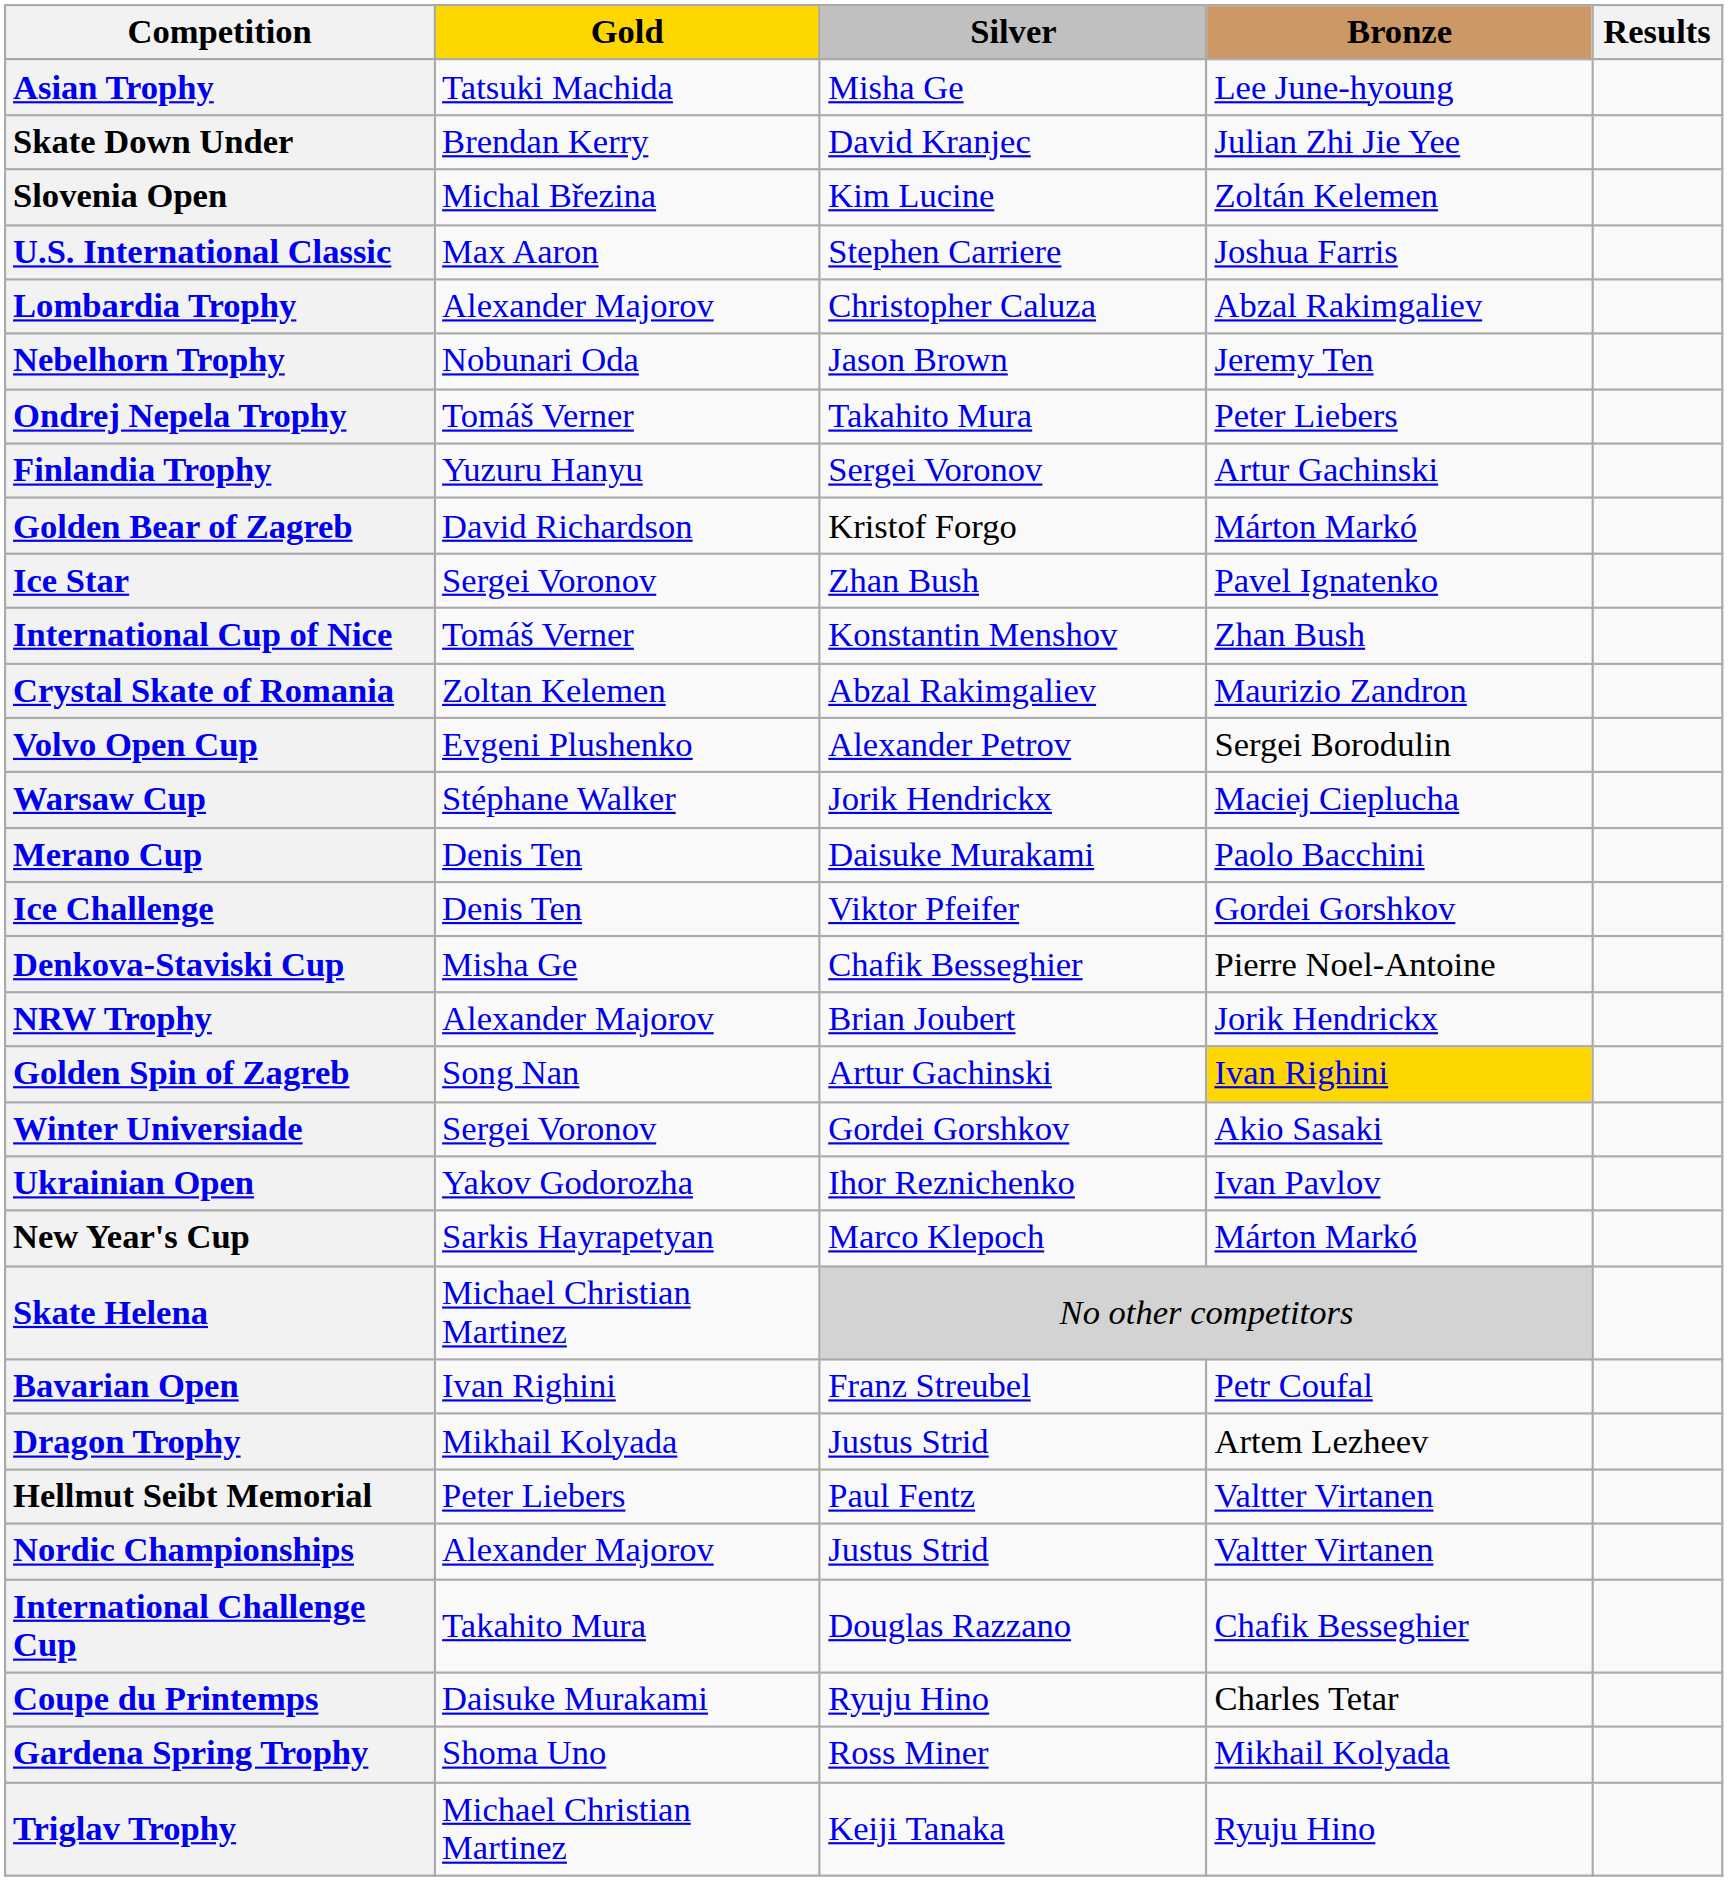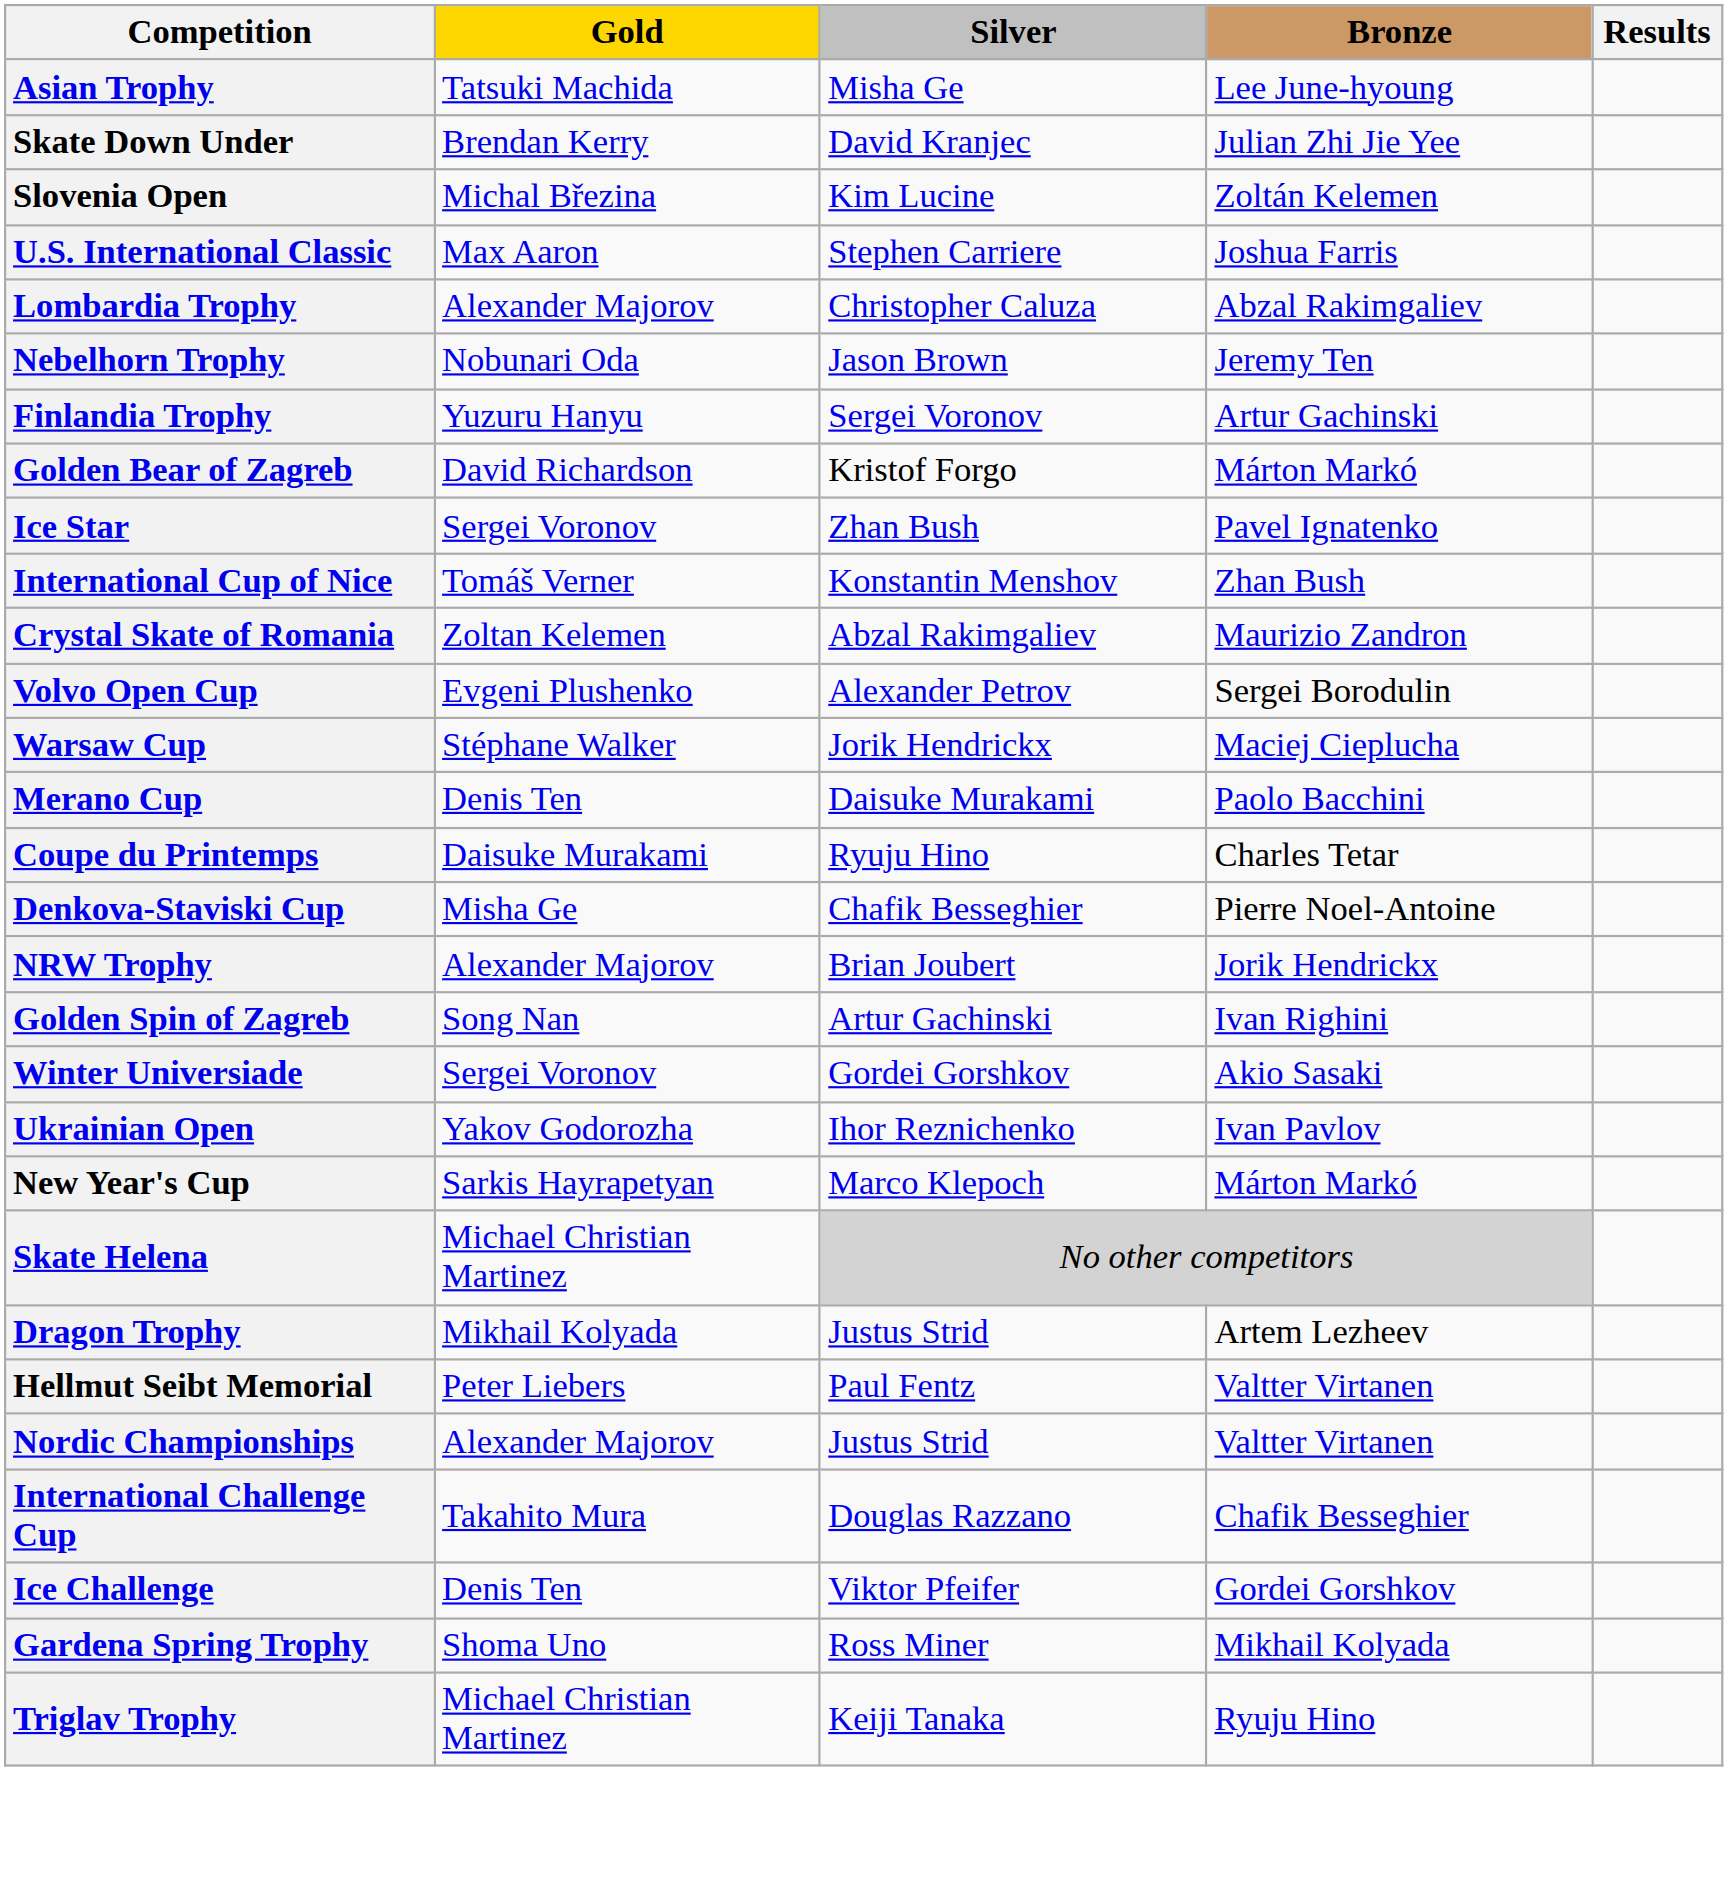 <table class="wikitable unsortable" style="text-align:left; width:90%;">
 <tr>
 <th scope="col" style="text-align:center; width:25%">Competition</th>
 <td scope="col" style="text-align:center; width:22.5%; background:gold"><strong>Gold</strong></td>
 <td scope="col" style="text-align:center; width:22.5%; background:silver"><strong>Silver</strong></td>
 <td scope="col" style="text-align:center; width:22.5%; background:#c96"><strong>Bronze</strong></td>
 <th scope="col" style="text-align:center; width:7.5%">Results</th>
 </tr>
 <tr>
 <th scope="row" style="text-align:left"> <a href='#'>Asian Trophy</a></th>
 <td> <a href='#'>Tatsuki Machida</a></td>
 <td> <a href='#'>Misha Ge</a></td>
 <td> <a href='#'>Lee June-hyoung</a></td>
 <td></td>
 </tr>
 <tr>
 <th scope="row" style="text-align:left"> Skate Down Under</th>
 <td> <a href='#'>Brendan Kerry</a></td>
 <td> <a href='#'>David Kranjec</a></td>
 <td> <a href='#'>Julian Zhi Jie Yee</a></td>
 <td></td>
 </tr>
 <tr>
 <th scope="row" style="text-align:left"> Slovenia Open</th>
 <td> <a href='#'>Michal Březina</a></td>
 <td> <a href='#'>Kim Lucine</a></td>
 <td> <a href='#'>Zoltán Kelemen</a></td>
 <td></td>
 </tr>
 <tr>
 <th scope="row" style="text-align:left"> <a href='#'>U.S. International Classic</a></th>
 <td> <a href='#'>Max Aaron</a></td>
 <td> <a href='#'>Stephen Carriere</a></td>
 <td> <a href='#'>Joshua Farris</a></td>
 <td></td>
 </tr>
 <tr>
 <th scope="row" style="text-align:left"> <a href='#'>Lombardia Trophy</a></th>
 <td> <a href='#'>Alexander Majorov</a></td>
 <td> <a href='#'>Christopher Caluza</a></td>
 <td> <a href='#'>Abzal Rakimgaliev</a></td>
 <td></td>
 </tr>
 <tr>
 <th scope="row" style="text-align:left"> <a href='#'>Nebelhorn Trophy</a></th>
 <td> <a href='#'>Nobunari Oda</a></td>
 <td> <a href='#'>Jason Brown</a></td>
 <td> <a href='#'>Jeremy Ten</a></td>
-<td></td>
-</tr>
-<tr>
-<th scope="row" style="text-align:left"> <a href='#'>Ondrej Nepela Trophy</a></th>
-<td> <a href='#'>Tomáš Verner</a></td>
-<td> <a href='#'>Takahito Mura</a></td>
-<td> <a href='#'>Peter Liebers</a></td>
 <td></td>
 </tr>
 <tr>
 <th scope="row" style="text-align:left"> <a href='#'>Finlandia Trophy</a></th>
 <td> <a href='#'>Yuzuru Hanyu</a></td>
 <td> <a href='#'>Sergei Voronov</a></td>
 <td> <a href='#'>Artur Gachinski</a></td>
 <td></td>
 </tr>
 <tr>
 <th scope="row" style="text-align:left"> <a href='#'>Golden Bear of Zagreb</a></th>
 <td> <a href='#'>David Richardson</a></td>
 <td> Kristof Forgo</td>
 <td> <a href='#'>Márton Markó</a></td>
 <td></td>
 </tr>
 <tr>
 <th scope="row" style="text-align:left"> <a href='#'>Ice Star</a></th>
 <td> <a href='#'>Sergei Voronov</a></td>
 <td> <a href='#'>Zhan Bush</a></td>
 <td> <a href='#'>Pavel Ignatenko</a></td>
 <td></td>
 </tr>
 <tr>
 <th scope="row" style="text-align:left"> <a href='#'>International Cup of Nice</a></th>
 <td> <a href='#'>Tomáš Verner</a></td>
 <td> <a href='#'>Konstantin Menshov</a></td>
 <td> <a href='#'>Zhan Bush</a></td>
 <td></td>
 </tr>
 <tr>
 <th scope="row" style="text-align:left"> <a href='#'>Crystal Skate of Romania</a></th>
 <td> <a href='#'>Zoltan Kelemen</a></td>
 <td> <a href='#'>Abzal Rakimgaliev</a></td>
 <td> <a href='#'>Maurizio Zandron</a></td>
 <td></td>
 </tr>
 <tr>
 <th scope="row" style="text-align:left"> <a href='#'>Volvo Open Cup</a></th>
 <td> <a href='#'>Evgeni Plushenko</a></td>
 <td> <a href='#'>Alexander Petrov</a></td>
 <td> Sergei Borodulin</td>
 <td></td>
 </tr>
 <tr>
 <th scope="row" style="text-align:left"> <a href='#'>Warsaw Cup</a></th>
 <td> <a href='#'>Stéphane Walker</a></td>
 <td> <a href='#'>Jorik Hendrickx</a></td>
 <td> <a href='#'>Maciej Cieplucha</a></td>
 <td></td>
 </tr>
 <tr>
 <th scope="row" style="text-align:left"> <a href='#'>Merano Cup</a></th>
 <td> <a href='#'>Denis Ten</a></td>
 <td> <a href='#'>Daisuke Murakami</a></td>
 <td> <a href='#'>Paolo Bacchini</a></td>
 <td></td>
 </tr>
 <tr>
-<th scope="row" style="text-align:left"> <a href='#'>Ice Challenge</a></th>
-<td> <a href='#'>Denis Ten</a></td>
-<td> <a href='#'>Viktor Pfeifer</a></td>
-<td> <a href='#'>Gordei Gorshkov</a></td>
+<th scope="row" style="text-align:left"> <a href='#'>Coupe du Printemps</a></th>
+<td> <a href='#'>Daisuke Murakami</a></td>
+<td> <a href='#'>Ryuju Hino</a></td>
+<td> Charles Tetar</td>
 <td></td>
 </tr>
 <tr>
 <th scope="row" style="text-align:left"> <a href='#'>Denkova-Staviski Cup</a></th>
 <td> <a href='#'>Misha Ge</a></td>
 <td> <a href='#'>Chafik Besseghier</a></td>
 <td> Pierre Noel-Antoine</td>
 <td></td>
 </tr>
 <tr>
 <th scope="row" style="text-align:left"> <a href='#'>NRW Trophy</a></th>
 <td> <a href='#'>Alexander Majorov</a></td>
 <td> <a href='#'>Brian Joubert</a></td>
 <td> <a href='#'>Jorik Hendrickx</a></td>
 <td></td>
 </tr>
 <tr>
 <th scope="row" style="text-align:left"> <a href='#'>Golden Spin of Zagreb</a></th>
 <td> <a href='#'>Song Nan</a></td>
 <td> <a href='#'>Artur Gachinski</a></td>
-<td style="background: gold;"> <a href='#'>Ivan Righini</a></td>
+<td> <a href='#'>Ivan Righini</a></td>
 <td></td>
 </tr>
 <tr>
 <th scope="row" style="text-align:left"> <a href='#'>Winter Universiade</a></th>
 <td> <a href='#'>Sergei Voronov</a></td>
 <td> <a href='#'>Gordei Gorshkov</a></td>
 <td> <a href='#'>Akio Sasaki</a></td>
 <td></td>
 </tr>
 <tr>
 <th scope="row" style="text-align:left"> <a href='#'>Ukrainian Open</a></th>
 <td> <a href='#'>Yakov Godorozha</a></td>
 <td> <a href='#'>Ihor Reznichenko</a></td>
 <td> <a href='#'>Ivan Pavlov</a></td>
 <td></td>
 </tr>
 <tr>
 <th scope="row" style="text-align:left"> New Year's Cup</th>
 <td> <a href='#'>Sarkis Hayrapetyan</a></td>
 <td> <a href='#'>Marco Klepoch</a></td>
 <td> <a href='#'>Márton Markó</a></td>
 <td></td>
 </tr>
 <tr>
 <th scope="row" style="text-align:left"> <a href='#'>Skate Helena</a></th>
 <td> <a href='#'>Michael Christian Martinez</a></td>
 <td colspan="2" bgcolor="lightgray" align="center"><em>No other competitors</em></td>
-<td></td>
-</tr>
-<tr>
-<th scope="row" style="text-align:left"> <a href='#'>Bavarian Open</a></th>
-<td> <a href='#'>Ivan Righini</a></td>
-<td> <a href='#'>Franz Streubel</a></td>
-<td> <a href='#'>Petr Coufal</a></td>
 <td></td>
 </tr>
 <tr>
 <th scope="row" style="text-align:left"> <a href='#'>Dragon Trophy</a></th>
 <td> <a href='#'>Mikhail Kolyada</a></td>
 <td> <a href='#'>Justus Strid</a></td>
 <td> Artem Lezheev</td>
 <td></td>
 </tr>
 <tr>
 <th scope="row" style="text-align:left"> Hellmut Seibt Memorial</th>
 <td> <a href='#'>Peter Liebers</a></td>
 <td> <a href='#'>Paul Fentz</a></td>
 <td> <a href='#'>Valtter Virtanen</a></td>
 <td></td>
 </tr>
 <tr>
 <th scope="row" style="text-align:left"> <a href='#'>Nordic Championships</a></th>
 <td> <a href='#'>Alexander Majorov</a></td>
 <td> <a href='#'>Justus Strid</a></td>
 <td> <a href='#'>Valtter Virtanen</a></td>
 <td></td>
 </tr>
 <tr>
 <th scope="row" style="text-align:left"> <a href='#'>International Challenge Cup</a></th>
 <td> <a href='#'>Takahito Mura</a></td>
 <td> <a href='#'>Douglas Razzano</a></td>
 <td> <a href='#'>Chafik Besseghier</a></td>
 <td></td>
 </tr>
 <tr>
-<th scope="row" style="text-align:left"> <a href='#'>Coupe du Printemps</a></th>
-<td> <a href='#'>Daisuke Murakami</a></td>
-<td> <a href='#'>Ryuju Hino</a></td>
-<td> Charles Tetar</td>
+<th scope="row" style="text-align:left"> <a href='#'>Ice Challenge</a></th>
+<td> <a href='#'>Denis Ten</a></td>
+<td> <a href='#'>Viktor Pfeifer</a></td>
+<td> <a href='#'>Gordei Gorshkov</a></td>
 <td></td>
 </tr>
 <tr>
 <th scope="row" style="text-align:left"> <a href='#'>Gardena Spring Trophy</a></th>
 <td> <a href='#'>Shoma Uno</a></td>
 <td> <a href='#'>Ross Miner</a></td>
 <td> <a href='#'>Mikhail Kolyada</a></td>
 <td></td>
 </tr>
 <tr>
 <th scope="row" style="text-align:left"> <a href='#'>Triglav Trophy</a></th>
 <td> <a href='#'>Michael Christian Martinez</a></td>
 <td> <a href='#'>Keiji Tanaka</a></td>
 <td> <a href='#'>Ryuju Hino</a></td>
 <td></td>
 </tr>
 </table>
